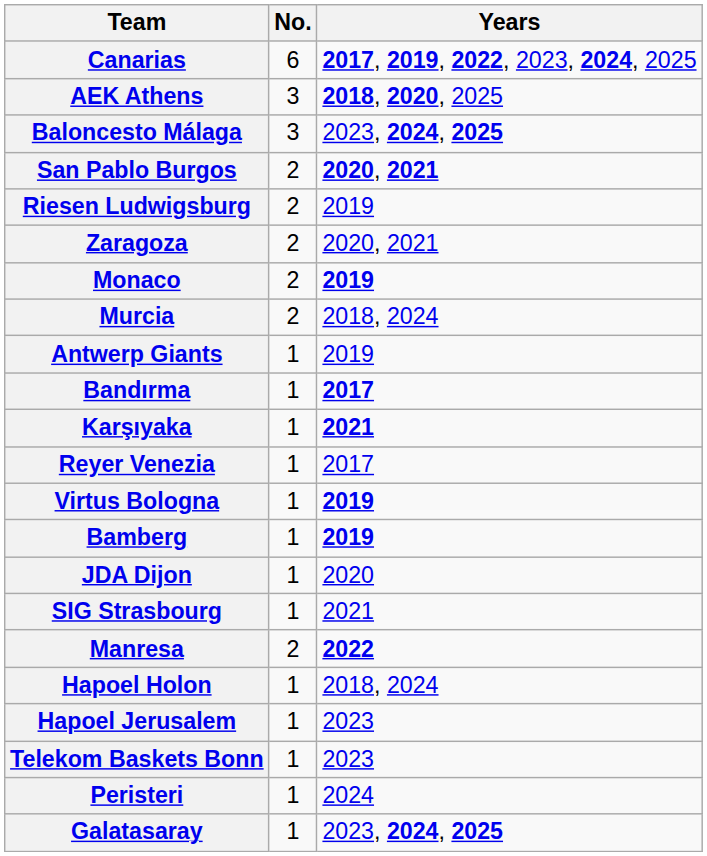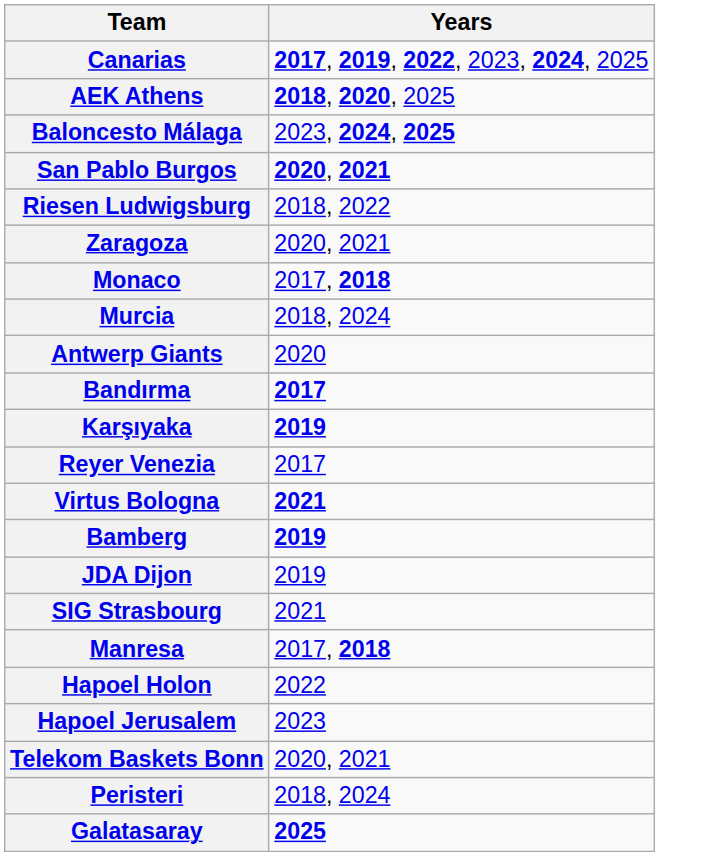 <table class="wikitable plainrowheaders sortable">
 <tr>
 <th scope=col>Team</th>
-<th scope=col>No.</th>
 <th scope=col>Years</th>
 </tr>
 <tr>
 <th scope=row> <a href='#'>Canarias</a></th>
-<td align=center>6</td>
 <td><strong><a href='#'>2017</a></strong>, <strong><a href='#'>2019</a></strong>, <strong><a href='#'>2022</a></strong>, <a href='#'>2023</a>, <strong><a href='#'>2024</a></strong>, <a href='#'>2025</a></td>
 </tr>
 <tr>
 <th scope=row> <a href='#'>AEK Athens</a></th>
-<td align=center>3</td>
 <td><strong><a href='#'>2018</a></strong>, <strong><a href='#'>2020</a></strong>, <a href='#'>2025</a></td>
 </tr>
 <tr>
 <th scope=row> <a href='#'>Baloncesto Málaga</a></th>
-<td align=center>3</td>
 <td><a href='#'>2023</a>, <strong><a href='#'>2024</a></strong>, <strong><a href='#'>2025</a></strong></td>
 </tr>
 <tr>
 <th scope=row> <a href='#'>San Pablo Burgos</a></th>
-<td align=center>2</td>
 <td><strong><a href='#'>2020</a></strong>, <strong><a href='#'>2021</a></strong></td>
 </tr>
 <tr>
 <th scope=row> <a href='#'>Riesen Ludwigsburg</a></th>
-<td align=center>2</td>
-<td><a href='#'>2019</a></td>
+<td><a href='#'>2018</a>, <a href='#'>2022</a></td>
 </tr>
 <tr>
 <th scope=row> <a href='#'>Zaragoza</a></th>
-<td align=center>2</td>
 <td><a href='#'>2020</a>, <a href='#'>2021</a></td>
 </tr>
 <tr>
 <th scope=row> <a href='#'>Monaco</a></th>
-<td align=center>2</td>
-<td><strong><a href='#'>2019</a></strong></td>
+<td><a href='#'>2017</a>, <strong><a href='#'>2018</a></strong></td>
 </tr>
 <tr>
 <th scope=row> <a href='#'>Murcia</a></th>
-<td align=center>2</td>
 <td><a href='#'>2018</a>, <a href='#'>2024</a></td>
 </tr>
 <tr>
 <th scope=row> <a href='#'>Antwerp Giants</a></th>
-<td align=center>1</td>
-<td><a href='#'>2019</a></td>
+<td><a href='#'>2020</a></td>
 </tr>
 <tr>
 <th scope=row> <a href='#'>Bandırma</a></th>
-<td align=center>1</td>
 <td><strong><a href='#'>2017</a></strong></td>
 </tr>
 <tr>
 <th scope=row> <a href='#'>Karşıyaka</a></th>
-<td align=center>1</td>
-<td><strong><a href='#'>2021</a></strong></td>
+<td><strong><a href='#'>2019</a></strong></td>
 </tr>
 <tr>
 <th scope=row> <a href='#'>Reyer Venezia</a></th>
-<td align=center>1</td>
 <td><a href='#'>2017</a></td>
 </tr>
 <tr>
 <th scope=row> <a href='#'>Virtus Bologna</a></th>
-<td align=center>1</td>
-<td><strong><a href='#'>2019</a></strong></td>
+<td><strong><a href='#'>2021</a></strong></td>
 </tr>
 <tr>
 <th scope=row> <a href='#'>Bamberg</a></th>
-<td align=center>1</td>
 <td><strong><a href='#'>2019</a></strong></td>
 </tr>
 <tr>
 <th scope=row> <a href='#'>JDA Dijon</a></th>
-<td align=center>1</td>
-<td><a href='#'>2020</a></td>
+<td><a href='#'>2019</a></td>
 </tr>
 <tr>
 <th scope=row> <a href='#'>SIG Strasbourg</a></th>
-<td align=center>1</td>
 <td><a href='#'>2021</a></td>
 </tr>
 <tr>
 <th scope=row> <a href='#'>Manresa</a></th>
-<td align=center>2</td>
-<td><strong><a href='#'>2022</a></strong></td>
+<td><a href='#'>2017</a>, <strong><a href='#'>2018</a></strong></td>
 </tr>
 <tr>
 <th scope=row> <a href='#'>Hapoel Holon</a></th>
-<td align=center>1</td>
-<td><a href='#'>2018</a>, <a href='#'>2024</a></td>
+<td><a href='#'>2022</a></td>
 </tr>
 <tr>
 <th scope=row> <a href='#'>Hapoel Jerusalem</a></th>
-<td align=center>1</td>
 <td><a href='#'>2023</a></td>
 </tr>
 <tr>
 <th scope=row> <a href='#'>Telekom Baskets Bonn</a></th>
-<td align=center>1</td>
-<td><a href='#'>2023</a></td>
+<td><a href='#'>2020</a>, <a href='#'>2021</a></td>
 </tr>
 <tr>
 <th scope=row> <a href='#'>Peristeri</a></th>
-<td align=center>1</td>
-<td><a href='#'>2024</a></td>
+<td><a href='#'>2018</a>, <a href='#'>2024</a></td>
 </tr>
 <tr>
 <th scope=row> <a href='#'>Galatasaray</a></th>
-<td align=center>1</td>
-<td><a href='#'>2023</a>, <strong><a href='#'>2024</a></strong>, <strong><a href='#'>2025</a></strong></td>
+<td><strong><a href='#'>2025</a></strong></td>
 </tr>
 </table>
